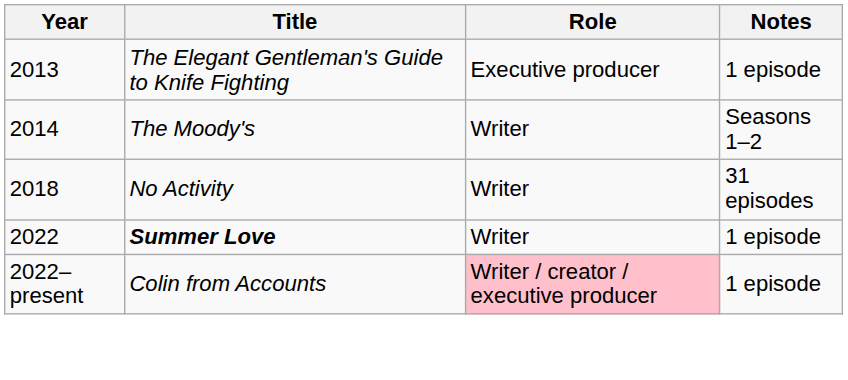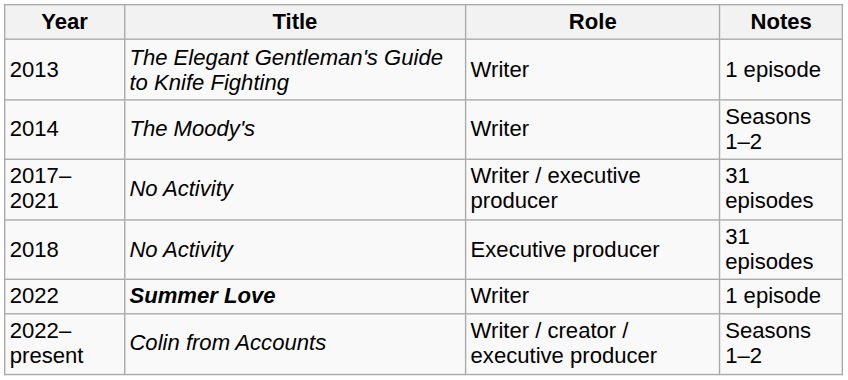 <table class="wikitable">
 <tr>
 <th>Year</th>
 <th>Title</th>
 <th>Role</th>
 <th>Notes</th>
 </tr>
 <tr>
 <td>2013</td>
 <td><em>The Elegant Gentleman's Guide to Knife Fighting</em></td>
-<td>Executive producer</td>
+<td>Writer</td>
 <td>1 episode</td>
 </tr>
 <tr>
 <td>2014</td>
 <td><em>The Moody's</em></td>
 <td>Writer</td>
 <td>Seasons 1–2</td>
 </tr>
 <tr>
+<td>2017–2021</td>
+<td><em>No Activity</em></td>
+<td>Writer / executive producer</td>
+<td>31 episodes</td>
+</tr>
+<tr>
 <td>2018</td>
 <td><em>No Activity</em></td>
-<td>Writer</td>
+<td>Executive producer</td>
 <td>31 episodes</td>
 </tr>
 <tr>
 <td>2022</td>
 <td><strong><em>Summer Love</em></strong></td>
 <td>Writer</td>
 <td>1 episode</td>
 </tr>
 <tr>
 <td>2022–present</td>
 <td><em>Colin from Accounts</em></td>
-<td style="background: pink;">Writer / creator / executive producer</td>
-<td>1 episode</td>
+<td>Writer / creator / executive producer</td>
+<td>Seasons 1–2</td>
 </tr>
 </table>
